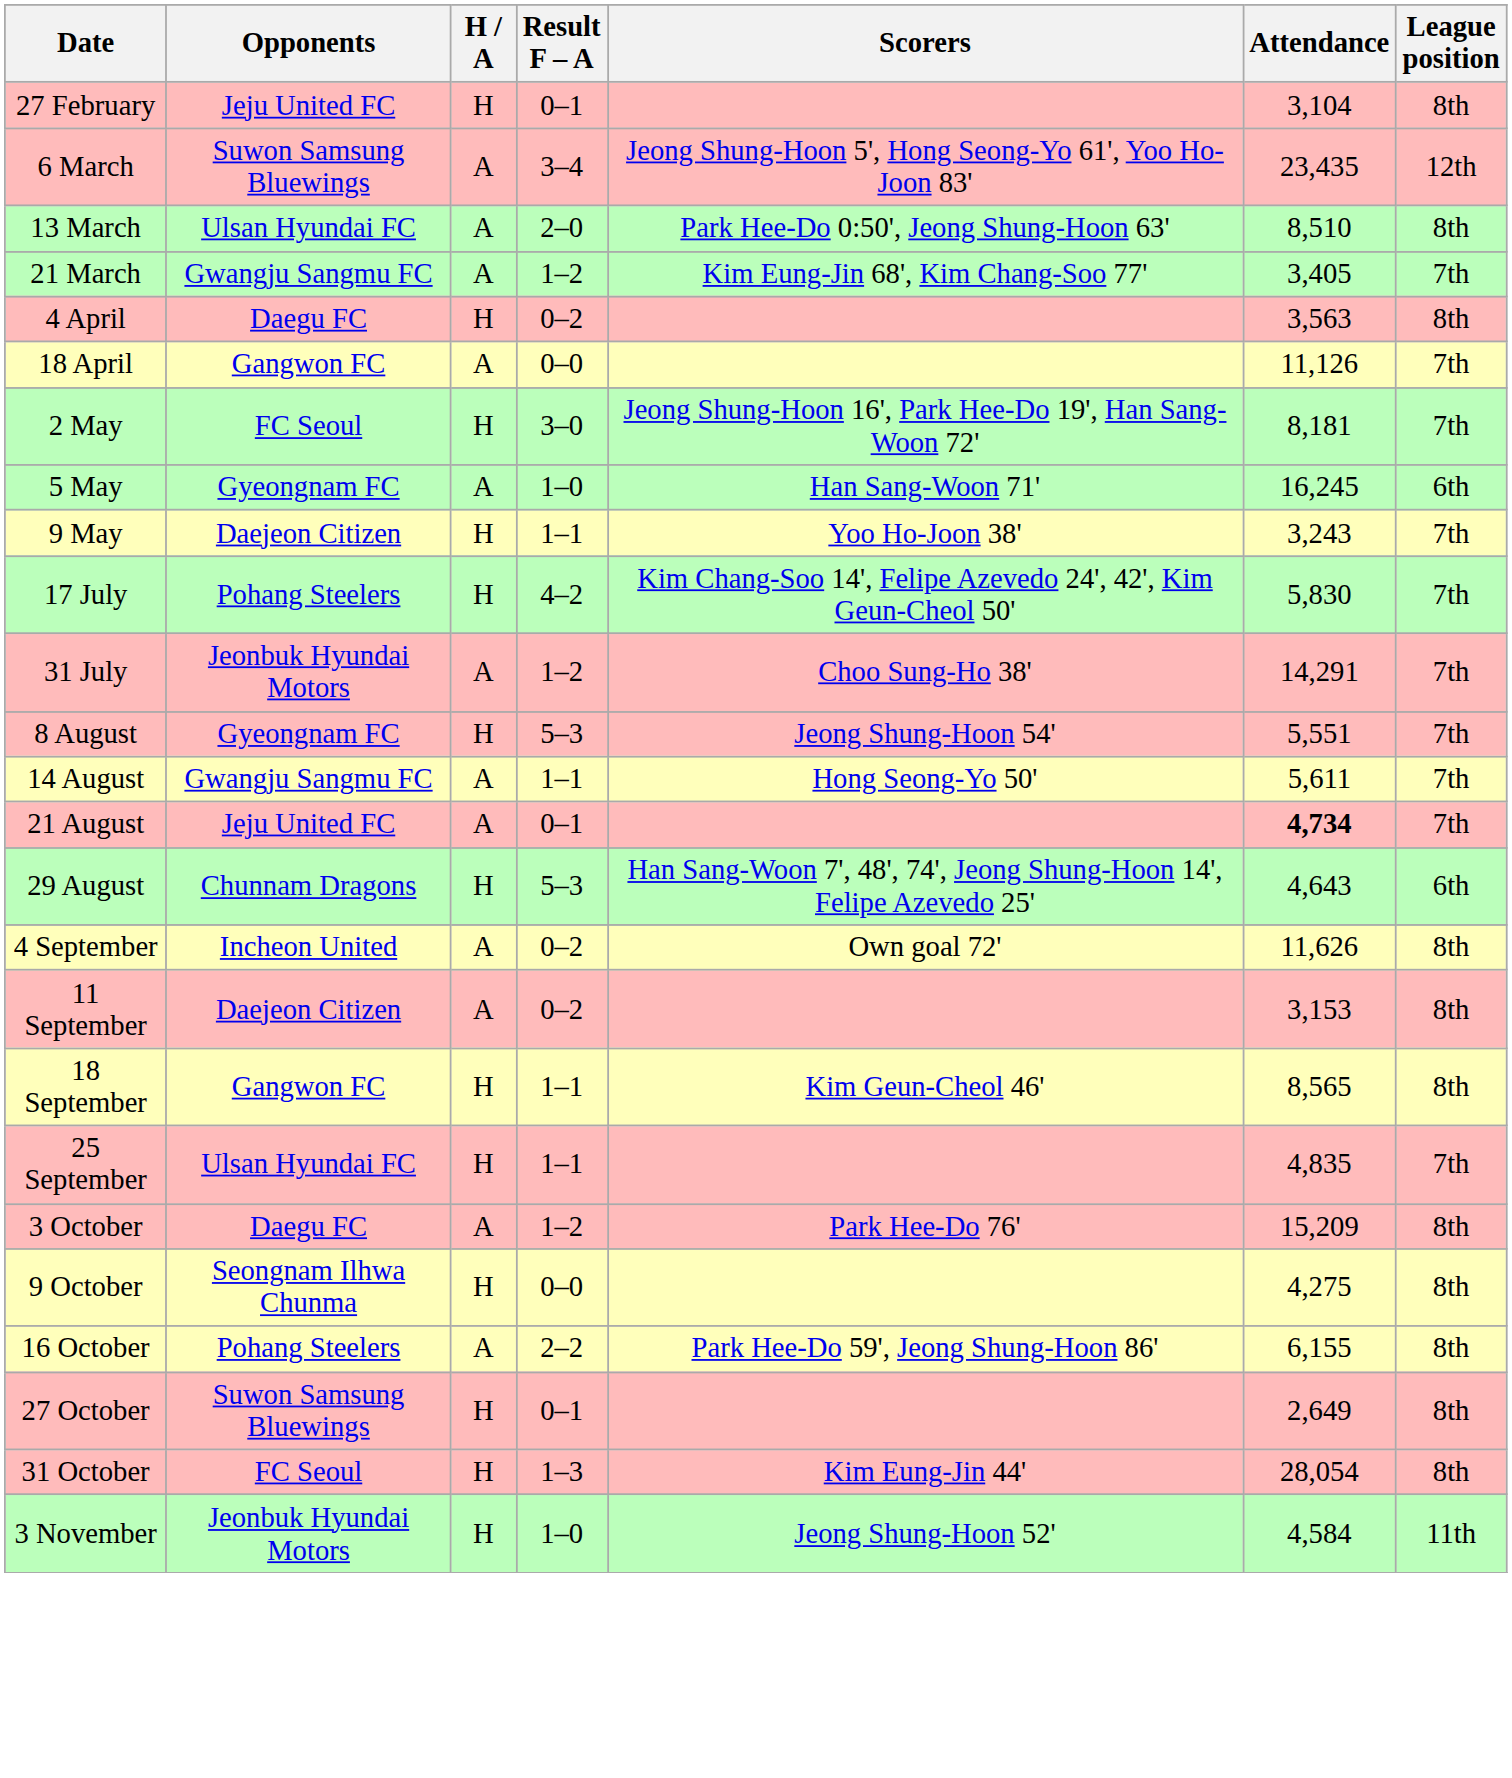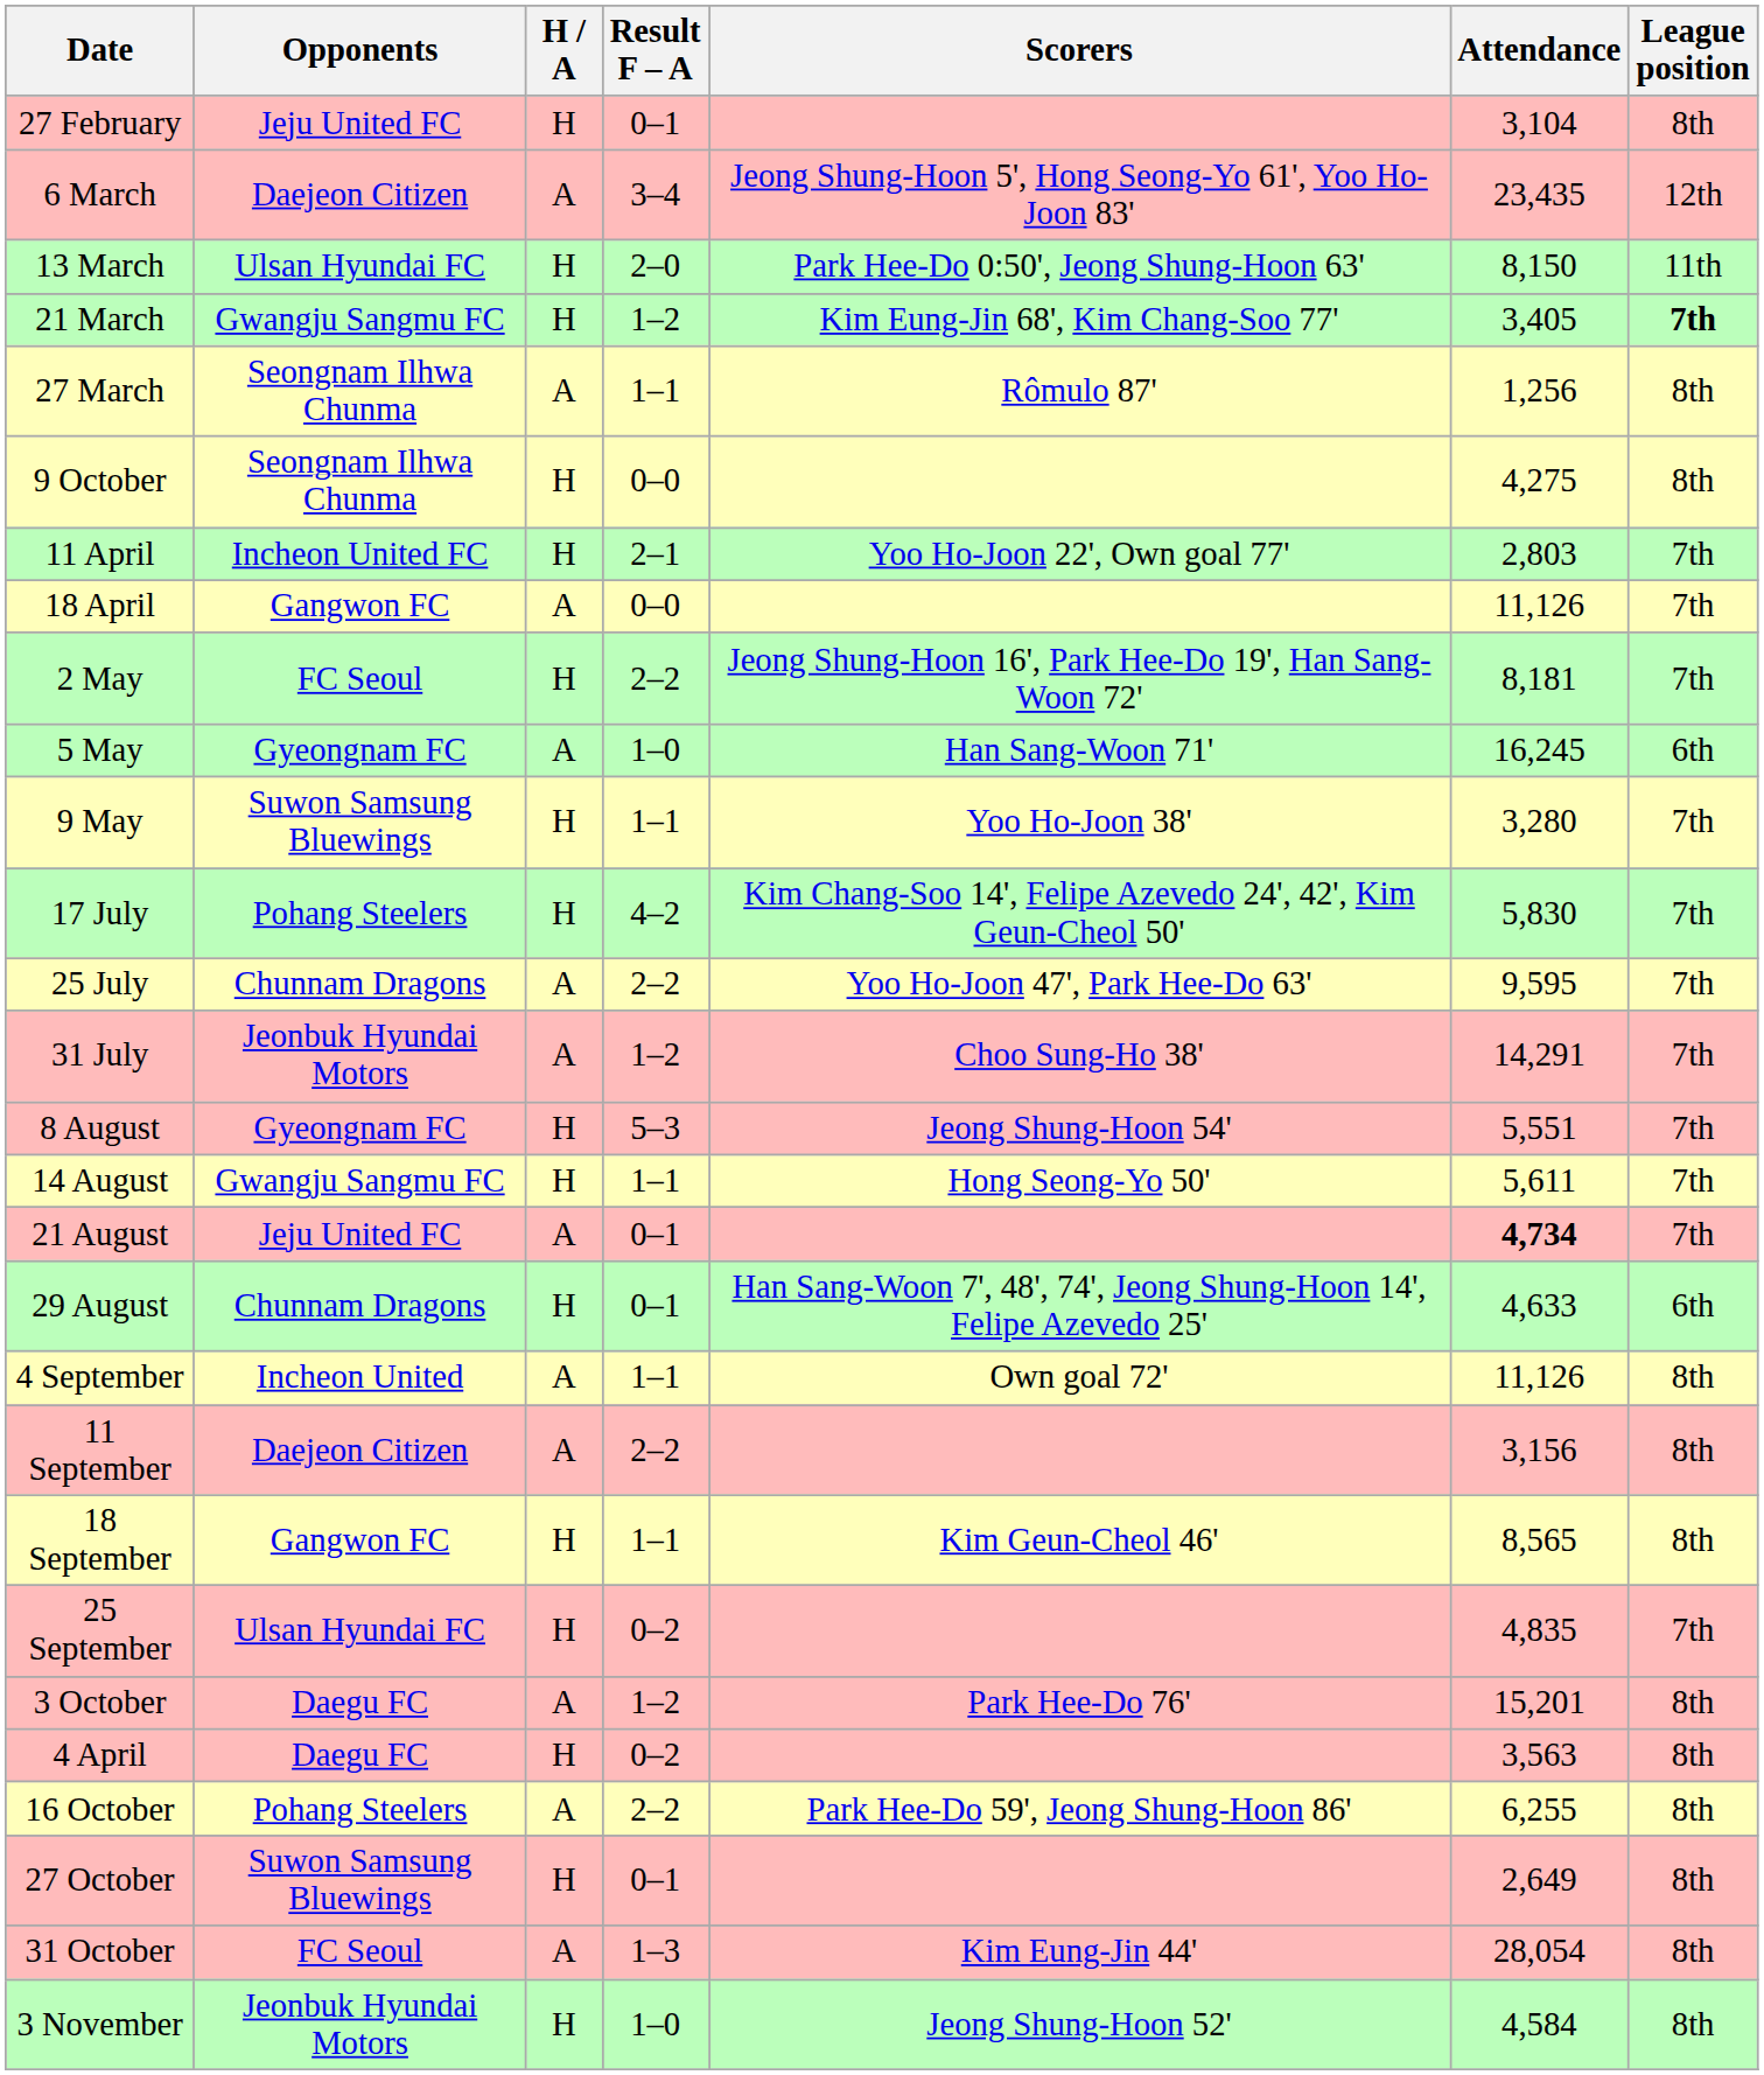 <table class="wikitable" style="text-align:center; width:95%">
 <tr>
 <th>Date</th>
 <th>Opponents</th>
 <th>H / A</th>
 <th>Result<br>F – A</th>
 <th>Scorers</th>
 <th>Attendance</th>
 <th>League<br>position</th>
 </tr>
 <tr bgcolor="#ffbbbb">
 <td>27 February</td>
 <td><a href='#'>Jeju United FC</a></td>
 <td>H</td>
 <td>0–1</td>
 <td></td>
 <td>3,104</td>
 <td>8th</td>
 </tr>
 <tr bgcolor="#ffbbbb">
 <td>6 March</td>
-<td><a href='#'>Suwon Samsung Bluewings</a></td>
+<td><a href='#'>Daejeon Citizen</a></td>
 <td>A</td>
 <td>3–4</td>
 <td><a href='#'>Jeong Shung-Hoon</a> 5', <a href='#'>Hong Seong-Yo</a> 61', <a href='#'>Yoo Ho-Joon</a> 83'</td>
 <td>23,435</td>
 <td>12th</td>
 </tr>
 <tr bgcolor="#bbffbb">
 <td>13 March</td>
 <td><a href='#'>Ulsan Hyundai FC</a></td>
-<td>A</td>
+<td>H</td>
 <td>2–0</td>
 <td><a href='#'>Park Hee-Do</a> 0:50', <a href='#'>Jeong Shung-Hoon</a> 63'</td>
-<td>8,510</td>
-<td>8th</td>
+<td>8,150</td>
+<td>11th</td>
 </tr>
 <tr bgcolor="#bbffbb">
 <td>21 March</td>
 <td><a href='#'>Gwangju Sangmu FC</a></td>
-<td>A</td>
+<td>H</td>
 <td>1–2</td>
 <td><a href='#'>Kim Eung-Jin</a> 68', <a href='#'>Kim Chang-Soo</a> 77'</td>
 <td>3,405</td>
+<td><strong>7th</strong></td>
+</tr>
+<tr bgcolor="#ffffbb">
+<td>27 March</td>
+<td><a href='#'>Seongnam Ilhwa Chunma</a></td>
+<td>A</td>
+<td>1–1</td>
+<td><a href='#'>Rômulo</a> 87'</td>
+<td>1,256</td>
+<td>8th</td>
+</tr>
+<tr bgcolor="#ffffbb">
+<td>9 October</td>
+<td><a href='#'>Seongnam Ilhwa Chunma</a></td>
+<td>H</td>
+<td>0–0</td>
+<td></td>
+<td>4,275</td>
+<td>8th</td>
+</tr>
+<tr bgcolor="#bbffbb">
+<td>11 April</td>
+<td><a href='#'>Incheon United FC</a></td>
+<td>H</td>
+<td>2–1</td>
+<td><a href='#'>Yoo Ho-Joon</a> 22', Own goal 77'</td>
+<td>2,803</td>
 <td>7th</td>
-</tr>
-<tr bgcolor="#ffbbbb">
-<td>4 April</td>
-<td><a href='#'>Daegu FC</a></td>
-<td>H</td>
-<td>0–2</td>
-<td></td>
-<td>3,563</td>
-<td>8th</td>
 </tr>
 <tr bgcolor="#ffffbb">
 <td>18 April</td>
 <td><a href='#'>Gangwon FC</a></td>
 <td>A</td>
 <td>0–0</td>
 <td></td>
 <td>11,126</td>
 <td>7th</td>
 </tr>
 <tr bgcolor="#bbffbb">
 <td>2 May</td>
 <td><a href='#'>FC Seoul</a></td>
 <td>H</td>
-<td>3–0</td>
+<td>2–2</td>
 <td><a href='#'>Jeong Shung-Hoon</a> 16', <a href='#'>Park Hee-Do</a> 19', <a href='#'>Han Sang-Woon</a> 72'</td>
 <td>8,181</td>
 <td>7th</td>
 </tr>
 <tr bgcolor="#bbffbb">
 <td>5 May</td>
 <td><a href='#'>Gyeongnam FC</a></td>
 <td>A</td>
 <td>1–0</td>
 <td><a href='#'>Han Sang-Woon</a> 71'</td>
 <td>16,245</td>
 <td>6th</td>
 </tr>
 <tr bgcolor="#ffffbb">
 <td>9 May</td>
-<td><a href='#'>Daejeon Citizen</a></td>
+<td><a href='#'>Suwon Samsung Bluewings</a></td>
 <td>H</td>
 <td>1–1</td>
 <td><a href='#'>Yoo Ho-Joon</a> 38'</td>
-<td>3,243</td>
+<td>3,280</td>
 <td>7th</td>
 </tr>
 <tr bgcolor="#bbffbb">
 <td>17 July</td>
 <td><a href='#'>Pohang Steelers</a></td>
 <td>H</td>
 <td>4–2</td>
 <td><a href='#'>Kim Chang-Soo</a> 14', <a href='#'>Felipe Azevedo</a> 24', 42', <a href='#'>Kim Geun-Cheol</a> 50'</td>
 <td>5,830</td>
+<td>7th</td>
+</tr>
+<tr bgcolor="#ffffbb">
+<td>25 July</td>
+<td><a href='#'>Chunnam Dragons</a></td>
+<td>A</td>
+<td>2–2</td>
+<td><a href='#'>Yoo Ho-Joon</a> 47', <a href='#'>Park Hee-Do</a> 63'</td>
+<td>9,595</td>
 <td>7th</td>
 </tr>
 <tr bgcolor="#ffbbbb">
 <td>31 July</td>
 <td><a href='#'>Jeonbuk Hyundai Motors</a></td>
 <td>A</td>
 <td>1–2</td>
 <td><a href='#'>Choo Sung-Ho</a> 38'</td>
 <td>14,291</td>
 <td>7th</td>
 </tr>
 <tr bgcolor="#ffbbbb">
 <td>8 August</td>
 <td><a href='#'>Gyeongnam FC</a></td>
 <td>H</td>
 <td>5–3</td>
 <td><a href='#'>Jeong Shung-Hoon</a> 54'</td>
 <td>5,551</td>
 <td>7th</td>
 </tr>
 <tr bgcolor="#ffffbb">
 <td>14 August</td>
 <td><a href='#'>Gwangju Sangmu FC</a></td>
-<td>A</td>
+<td>H</td>
 <td>1–1</td>
 <td><a href='#'>Hong Seong-Yo</a> 50'</td>
 <td>5,611</td>
 <td>7th</td>
 </tr>
 <tr bgcolor="#ffbbbb">
 <td>21 August</td>
 <td><a href='#'>Jeju United FC</a></td>
 <td>A</td>
 <td>0–1</td>
 <td></td>
 <td><strong>4,734</strong></td>
 <td>7th</td>
 </tr>
 <tr bgcolor="#bbffbb">
 <td>29 August</td>
 <td><a href='#'>Chunnam Dragons</a></td>
 <td>H</td>
-<td>5–3</td>
+<td>0–1</td>
 <td><a href='#'>Han Sang-Woon</a> 7', 48', 74', <a href='#'>Jeong Shung-Hoon</a> 14', <a href='#'>Felipe Azevedo</a> 25'</td>
-<td>4,643</td>
+<td>4,633</td>
 <td>6th</td>
 </tr>
 <tr bgcolor="#ffffbb">
 <td>4 September</td>
 <td><a href='#'>Incheon United</a></td>
 <td>A</td>
-<td>0–2</td>
+<td>1–1</td>
 <td>Own goal 72'</td>
-<td>11,626</td>
+<td>11,126</td>
 <td>8th</td>
 </tr>
 <tr bgcolor="#ffbbbb">
 <td>11 September</td>
 <td><a href='#'>Daejeon Citizen</a></td>
 <td>A</td>
-<td>0–2</td>
+<td>2–2</td>
 <td></td>
-<td>3,153</td>
+<td>3,156</td>
 <td>8th</td>
 </tr>
 <tr bgcolor="#ffffbb">
 <td>18 September</td>
 <td><a href='#'>Gangwon FC</a></td>
 <td>H</td>
 <td>1–1</td>
 <td><a href='#'>Kim Geun-Cheol</a> 46'</td>
 <td>8,565</td>
 <td>8th</td>
 </tr>
 <tr bgcolor="#ffbbbb">
 <td>25 September</td>
 <td><a href='#'>Ulsan Hyundai FC</a></td>
 <td>H</td>
-<td>1–1</td>
+<td>0–2</td>
 <td></td>
 <td>4,835</td>
 <td>7th</td>
 </tr>
 <tr bgcolor="#ffbbbb">
 <td>3 October</td>
 <td><a href='#'>Daegu FC</a></td>
 <td>A</td>
 <td>1–2</td>
 <td><a href='#'>Park Hee-Do</a> 76'</td>
-<td>15,209</td>
+<td>15,201</td>
 <td>8th</td>
 </tr>
-<tr bgcolor="#ffffbb">
-<td>9 October</td>
-<td><a href='#'>Seongnam Ilhwa Chunma</a></td>
+<tr bgcolor="#ffbbbb">
+<td>4 April</td>
+<td><a href='#'>Daegu FC</a></td>
 <td>H</td>
-<td>0–0</td>
+<td>0–2</td>
 <td></td>
-<td>4,275</td>
+<td>3,563</td>
 <td>8th</td>
 </tr>
 <tr bgcolor="#ffffbb">
 <td>16 October</td>
 <td><a href='#'>Pohang Steelers</a></td>
 <td>A</td>
 <td>2–2</td>
 <td><a href='#'>Park Hee-Do</a> 59', <a href='#'>Jeong Shung-Hoon</a> 86'</td>
-<td>6,155</td>
+<td>6,255</td>
 <td>8th</td>
 </tr>
 <tr bgcolor="#ffbbbb">
 <td>27 October</td>
 <td><a href='#'>Suwon Samsung Bluewings</a></td>
 <td>H</td>
 <td>0–1</td>
 <td></td>
 <td>2,649</td>
 <td>8th</td>
 </tr>
 <tr bgcolor="#ffbbbb">
 <td>31 October</td>
 <td><a href='#'>FC Seoul</a></td>
-<td>H</td>
+<td>A</td>
 <td>1–3</td>
 <td><a href='#'>Kim Eung-Jin</a> 44'</td>
 <td>28,054</td>
 <td>8th</td>
 </tr>
 <tr bgcolor="#bbffbb">
 <td>3 November</td>
 <td><a href='#'>Jeonbuk Hyundai Motors</a></td>
 <td>H</td>
 <td>1–0</td>
 <td><a href='#'>Jeong Shung-Hoon</a> 52'</td>
 <td>4,584</td>
-<td>11th</td>
+<td>8th</td>
 </tr>
 <tr>
 </tr>
 </table>
